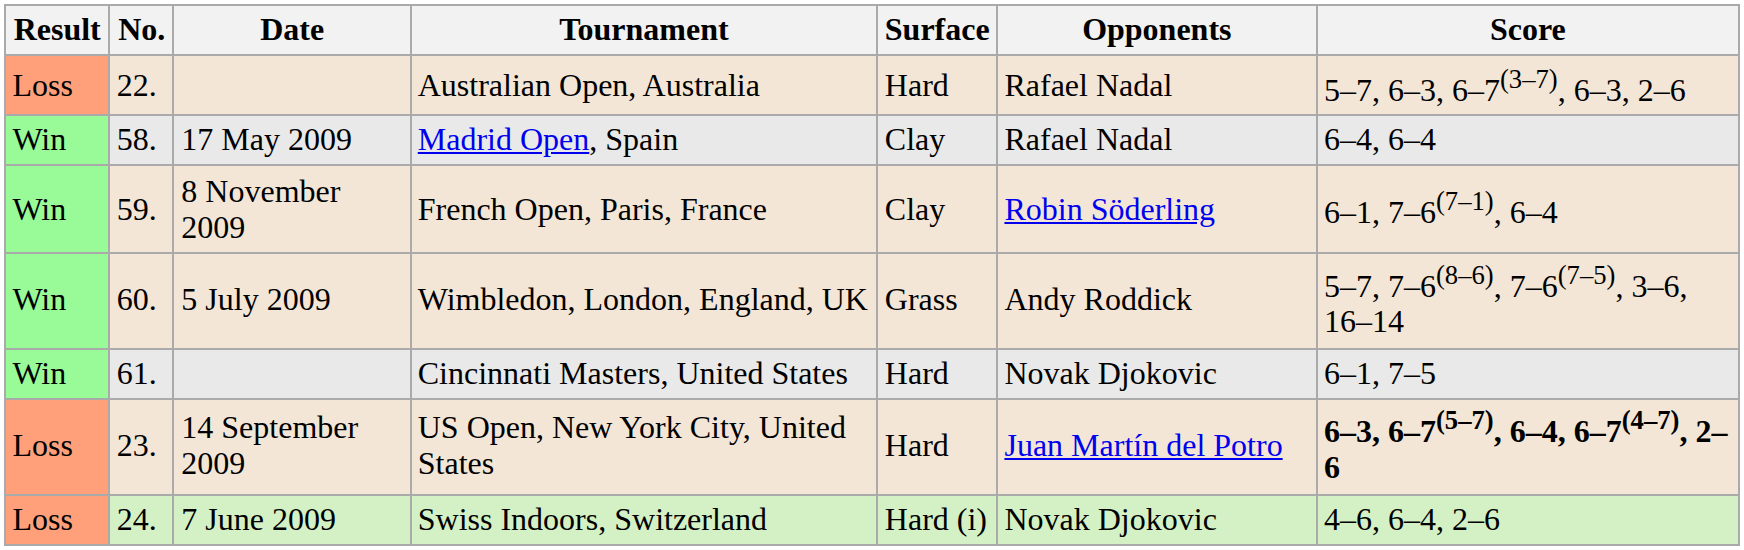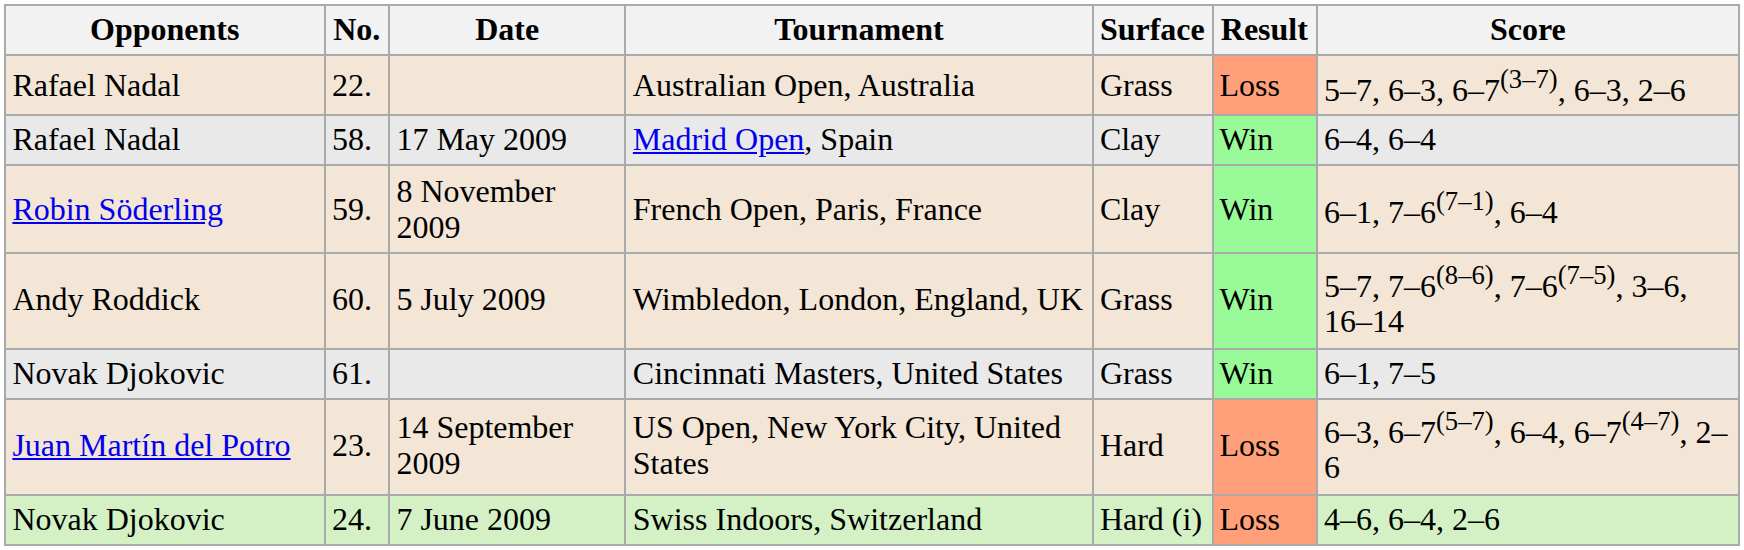 <table class="sortable wikitable">
 <tr>
-<th style="width:45px">Result</th>
+<th style="width:160px">Opponents</th>
 <th style="width:25px">No.</th>
 <th style="width:115px">Date</th>
 <th style="width:240px">Tournament</th>
 <th style="width:50px">Surface</th>
-<th style="width:160px">Opponents</th>
+<th style="width:45px">Result</th>
 <th style="width:220px" class="unsortable">Score</th>
 </tr>
 <tr style="background:#f3e6d7;">
-<td style="background:#ffa07a;">Loss</td>
+<td> Rafael Nadal</td>
 <td>22.</td>
 <td></td>
 <td>Australian Open, Australia</td>
-<td>Hard</td>
-<td> Rafael Nadal</td>
+<td>Grass</td>
+<td style="background:#ffa07a;">Loss</td>
 <td>5–7, 6–3, 6–7<sup>(3–7)</sup>, 6–3, 2–6</td>
 </tr>
 <tr style="background:#e9e9e9;">
-<td style="background:#98fb98;">Win</td>
+<td> Rafael Nadal</td>
 <td>58.</td>
 <td>17 May 2009</td>
 <td><a href='#'>Madrid Open</a>, Spain </td>
 <td>Clay</td>
-<td> Rafael Nadal</td>
+<td style="background:#98fb98;">Win</td>
 <td>6–4, 6–4</td>
 </tr>
 <tr style="background:#f3e6d7;">
-<td style="background:#98fb98;">Win</td>
+<td> <a href='#'>Robin Söderling</a></td>
 <td>59.</td>
 <td>8 November 2009</td>
 <td>French Open, Paris, France</td>
 <td>Clay</td>
-<td> <a href='#'>Robin Söderling</a></td>
+<td style="background:#98fb98;">Win</td>
 <td>6–1, 7–6<sup>(7–1)</sup>, 6–4</td>
 </tr>
 <tr style="background:#f3e6d7;">
-<td style="background:#98fb98;">Win</td>
+<td> Andy Roddick</td>
 <td>60.</td>
 <td>5 July 2009</td>
 <td>Wimbledon, London, England, UK </td>
 <td>Grass</td>
-<td> Andy Roddick</td>
+<td style="background:#98fb98;">Win</td>
 <td>5–7, 7–6<sup>(8–6)</sup>, 7–6<sup>(7–5)</sup>, 3–6, 16–14</td>
 </tr>
 <tr style="background:#e9e9e9;">
-<td style="background:#98fb98;">Win</td>
+<td> Novak Djokovic</td>
 <td>61.</td>
 <td></td>
 <td>Cincinnati Masters, United States </td>
-<td>Hard</td>
-<td> Novak Djokovic</td>
+<td>Grass</td>
+<td style="background:#98fb98;">Win</td>
 <td>6–1, 7–5</td>
 </tr>
 <tr style="background:#f3e6d7;">
-<td style="background:#ffa07a;">Loss</td>
+<td> <a href='#'>Juan Martín del Potro</a></td>
 <td>23.</td>
 <td>14 September 2009</td>
 <td>US Open, New York City, United States</td>
 <td>Hard</td>
-<td> <a href='#'>Juan Martín del Potro</a></td>
-<td><strong>6–3, 6–7<sup>(5–7)</sup>, 6–4, 6–7<sup>(4–7)</sup>, 2–6</strong></td>
+<td style="background:#ffa07a;">Loss</td>
+<td>6–3, 6–7<sup>(5–7)</sup>, 6–4, 6–7<sup>(4–7)</sup>, 2–6</td>
 </tr>
 <tr style="background:#d4f1c5;">
-<td style="background:#ffa07a;">Loss</td>
+<td> Novak Djokovic</td>
 <td>24.</td>
 <td>7 June 2009</td>
 <td>Swiss Indoors, Switzerland</td>
 <td>Hard (i)</td>
-<td> Novak Djokovic</td>
+<td style="background:#ffa07a;">Loss</td>
 <td>4–6, 6–4, 2–6</td>
 </tr>
 </table>
